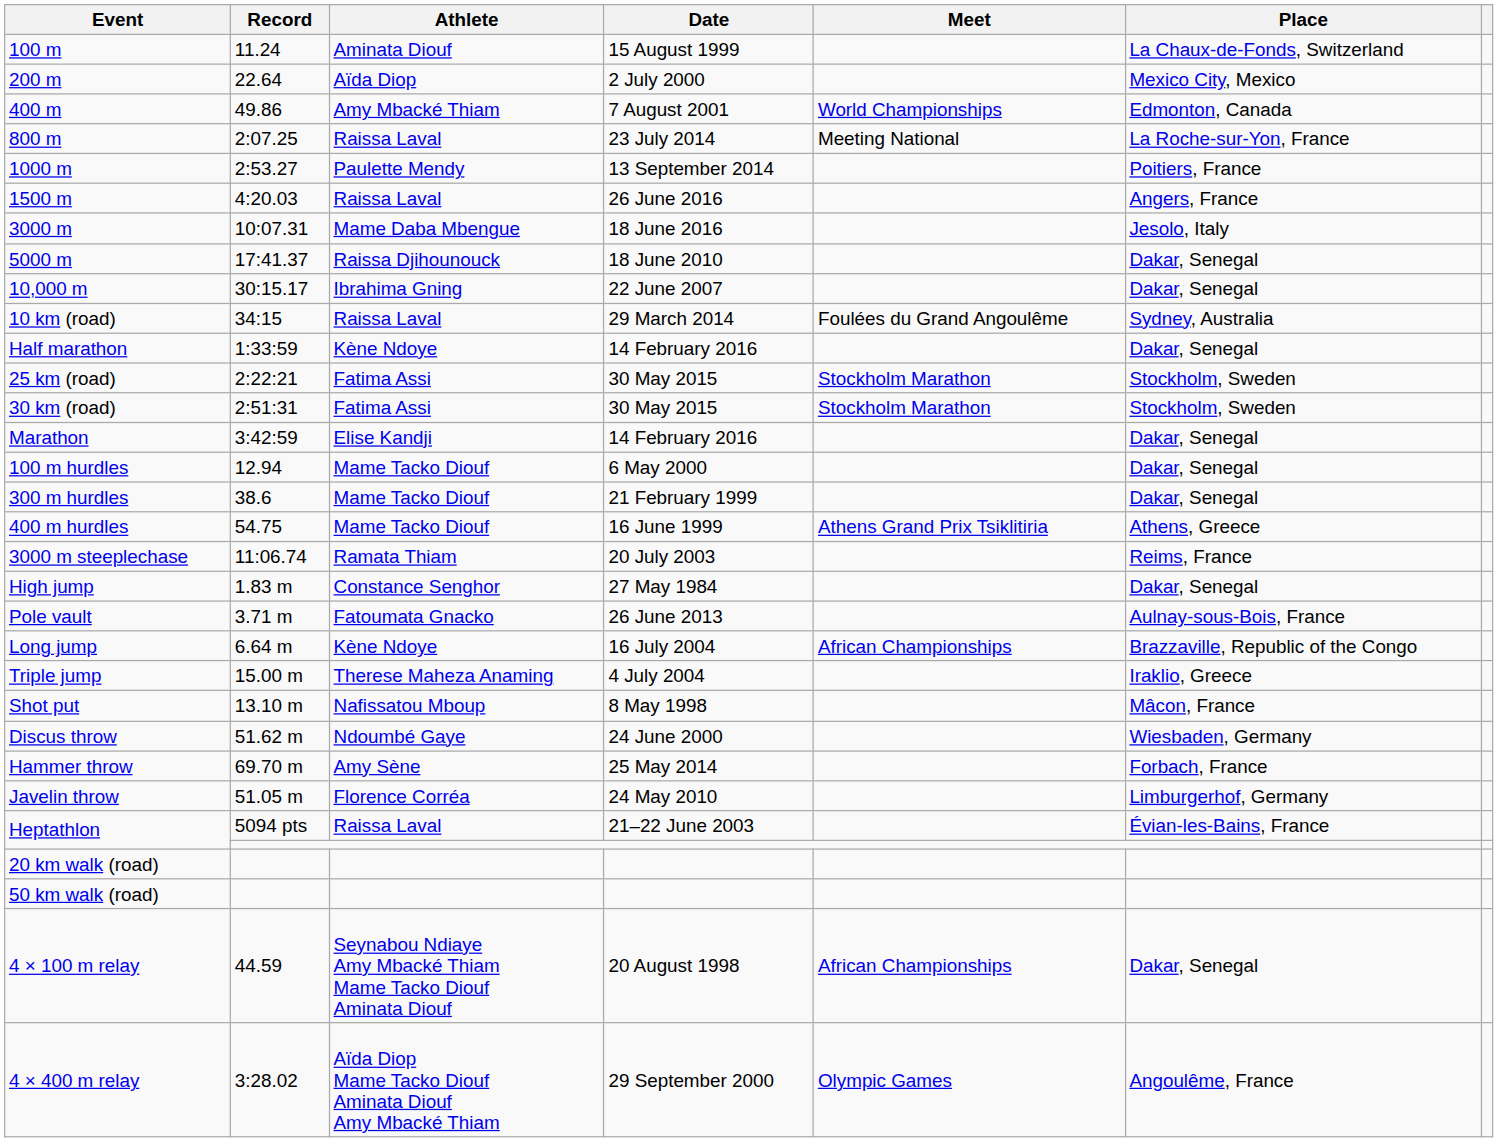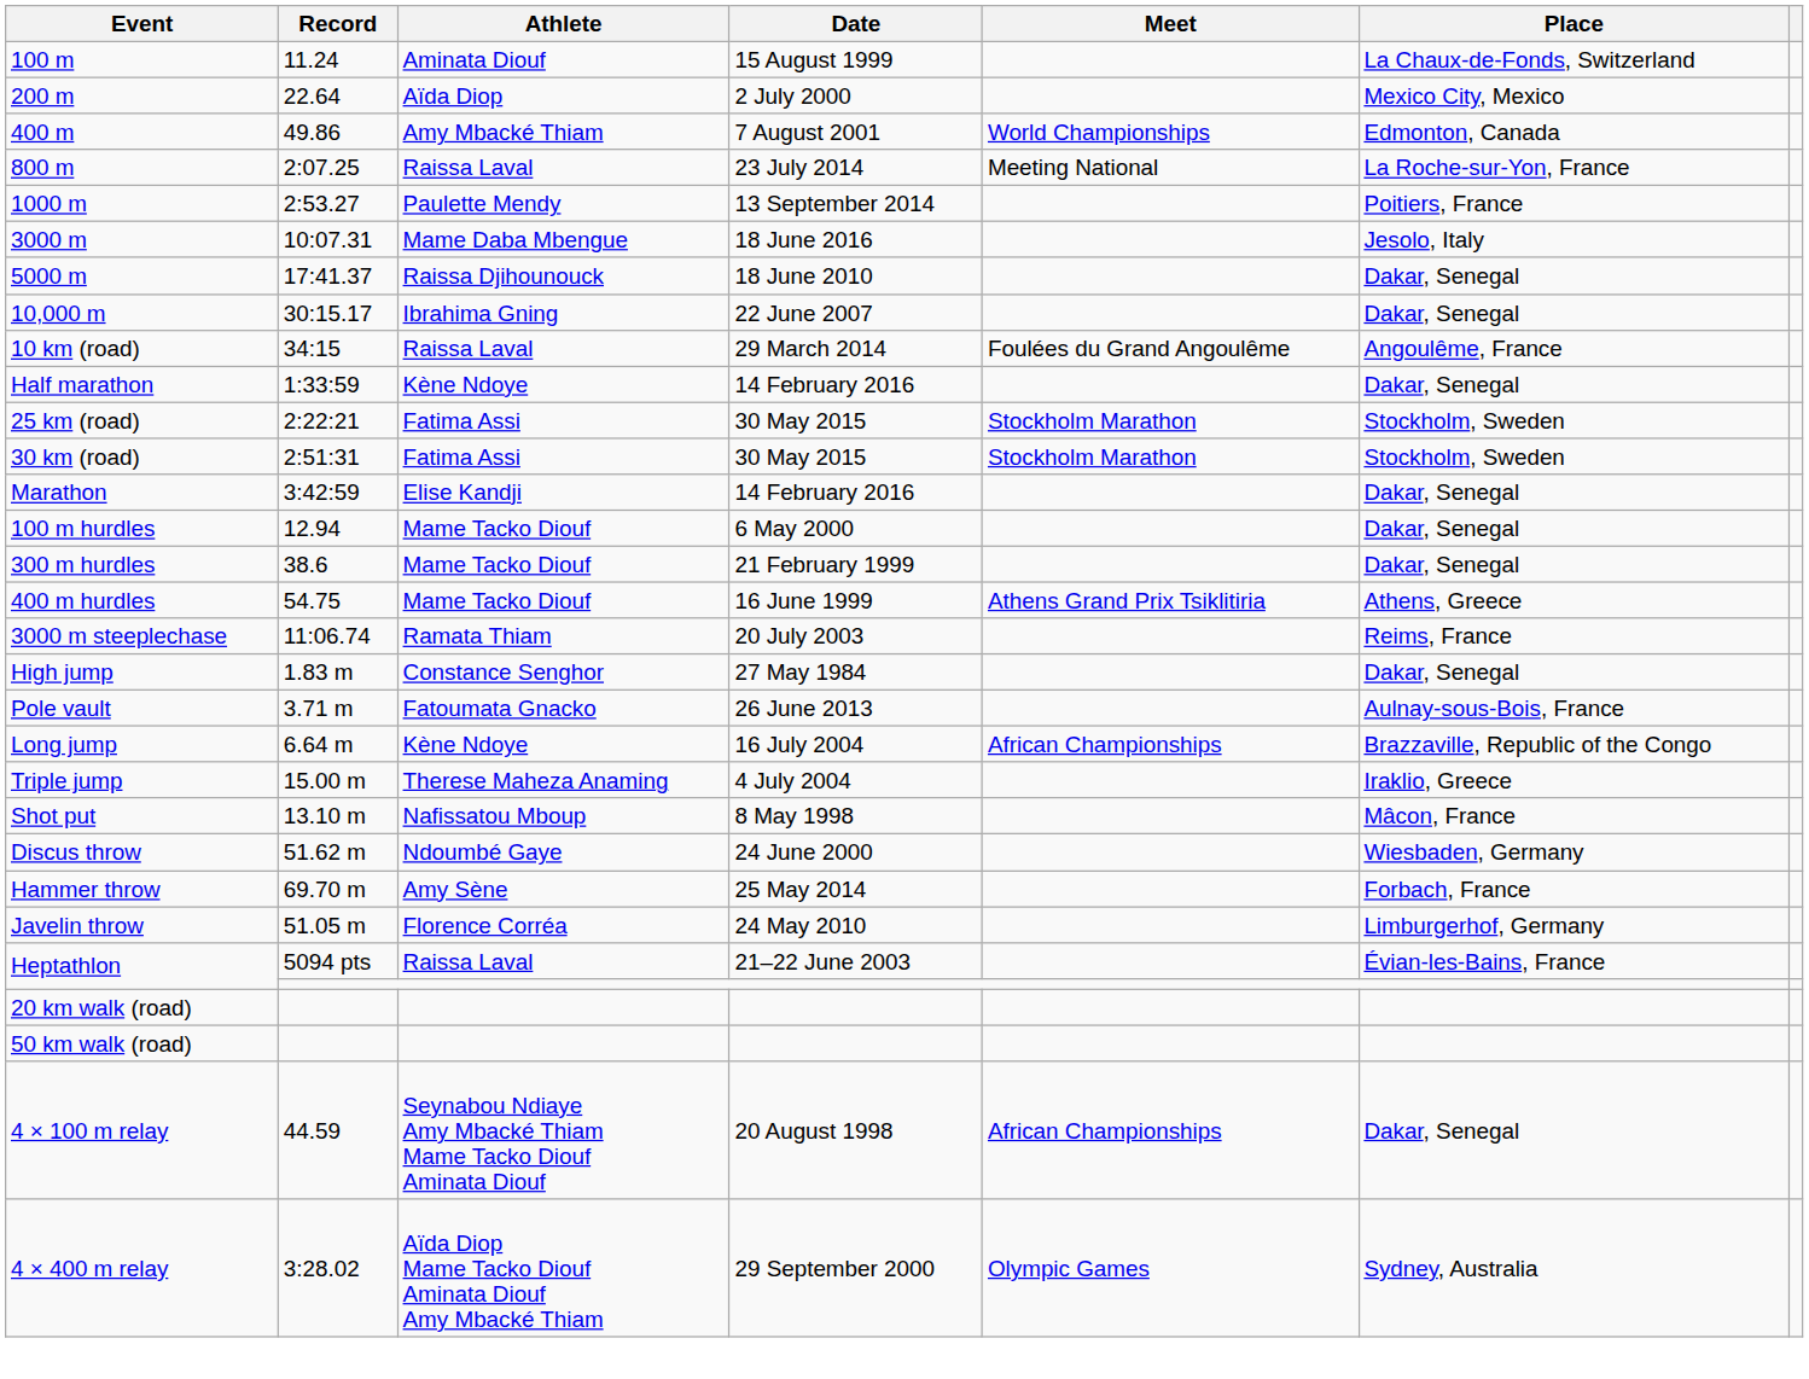 <table class="wikitable" style="font-size:95%; width: 95%;">
 <tr>
 <th>Event</th>
 <th>Record</th>
 <th>Athlete</th>
 <th>Date</th>
 <th>Meet</th>
 <th>Place</th>
 <th></th>
 </tr>
 <tr>
 <td><a href='#'>100 m</a></td>
 <td>11.24 </td>
 <td><a href='#'>Aminata Diouf</a></td>
 <td>15 August 1999</td>
 <td></td>
 <td><a href='#'>La Chaux-de-Fonds</a>, Switzerland</td>
 <td></td>
 </tr>
 <tr>
 <td><a href='#'>200 m</a></td>
 <td>22.64 </td>
 <td><a href='#'>Aïda Diop</a></td>
 <td>2 July 2000</td>
 <td></td>
 <td><a href='#'>Mexico City</a>, Mexico</td>
 <td></td>
 </tr>
 <tr>
 <td><a href='#'>400 m</a></td>
 <td>49.86</td>
 <td><a href='#'>Amy Mbacké Thiam</a></td>
 <td>7 August 2001</td>
 <td><a href='#'>World Championships</a></td>
 <td><a href='#'>Edmonton</a>, Canada</td>
 <td></td>
 </tr>
 <tr>
 <td><a href='#'>800 m</a></td>
 <td>2:07.25</td>
 <td><a href='#'>Raissa Laval</a></td>
 <td>23 July 2014</td>
 <td>Meeting National</td>
 <td><a href='#'>La Roche-sur-Yon</a>, France</td>
 <td></td>
 </tr>
 <tr>
 <td><a href='#'>1000 m</a></td>
 <td>2:53.27</td>
 <td><a href='#'>Paulette Mendy</a></td>
 <td>13 September 2014</td>
 <td></td>
 <td><a href='#'>Poitiers</a>, France</td>
 <td></td>
 </tr>
 <tr>
-<td><a href='#'>1500 m</a></td>
-<td>4:20.03</td>
-<td><a href='#'>Raissa Laval</a></td>
-<td>26 June 2016</td>
-<td></td>
-<td><a href='#'>Angers</a>, France</td>
-<td></td>
-</tr>
-<tr>
 <td><a href='#'>3000 m</a></td>
 <td>10:07.31</td>
 <td><a href='#'>Mame Daba Mbengue</a></td>
 <td>18 June 2016</td>
 <td></td>
 <td><a href='#'>Jesolo</a>, Italy</td>
 <td></td>
 </tr>
 <tr>
 <td><a href='#'>5000 m</a></td>
 <td>17:41.37</td>
 <td><a href='#'>Raissa Djihounouck</a></td>
 <td>18 June 2010</td>
 <td></td>
 <td><a href='#'>Dakar</a>, Senegal</td>
 <td></td>
 </tr>
 <tr>
 <td><a href='#'>10,000 m</a></td>
 <td>30:15.17</td>
 <td><a href='#'>Ibrahima Gning</a></td>
 <td>22 June 2007</td>
 <td></td>
 <td><a href='#'>Dakar</a>, Senegal</td>
 <td></td>
 </tr>
 <tr>
 <td><a href='#'>10 km</a> (road)</td>
 <td>34:15</td>
 <td><a href='#'>Raissa Laval</a></td>
 <td>29 March 2014</td>
 <td>Foulées du Grand Angoulême</td>
-<td><a href='#'>Sydney</a>, Australia</td>
+<td><a href='#'>Angoulême</a>, France</td>
 <td></td>
 </tr>
 <tr>
 <td><a href='#'>Half marathon</a></td>
 <td>1:33:59</td>
 <td><a href='#'>Kène Ndoye</a></td>
 <td>14 February 2016</td>
 <td></td>
 <td><a href='#'>Dakar</a>, Senegal</td>
 <td></td>
 </tr>
 <tr>
 <td><a href='#'>25 km</a> (road)</td>
 <td>2:22:21</td>
 <td><a href='#'>Fatima Assi</a></td>
 <td>30 May 2015</td>
 <td><a href='#'>Stockholm Marathon</a></td>
 <td><a href='#'>Stockholm</a>, Sweden</td>
 <td></td>
 </tr>
 <tr>
 <td><a href='#'>30 km</a> (road)</td>
 <td>2:51:31</td>
 <td><a href='#'>Fatima Assi</a></td>
 <td>30 May 2015</td>
 <td><a href='#'>Stockholm Marathon</a></td>
 <td><a href='#'>Stockholm</a>, Sweden</td>
 <td></td>
 </tr>
 <tr>
 <td><a href='#'>Marathon</a></td>
 <td>3:42:59</td>
 <td><a href='#'>Elise Kandji</a></td>
 <td>14 February 2016</td>
 <td></td>
 <td><a href='#'>Dakar</a>, Senegal</td>
 <td></td>
 </tr>
 <tr>
 <td><a href='#'>100 m hurdles</a></td>
 <td>12.94 </td>
 <td><a href='#'>Mame Tacko Diouf</a></td>
 <td>6 May 2000</td>
 <td></td>
 <td><a href='#'>Dakar</a>, Senegal</td>
 <td></td>
 </tr>
 <tr>
 <td><a href='#'>300 m hurdles</a></td>
 <td>38.6 </td>
 <td><a href='#'>Mame Tacko Diouf</a></td>
 <td>21 February 1999</td>
 <td></td>
 <td><a href='#'>Dakar</a>, Senegal</td>
 <td></td>
 </tr>
 <tr>
 <td><a href='#'>400 m hurdles</a></td>
 <td>54.75</td>
 <td><a href='#'>Mame Tacko Diouf</a></td>
 <td>16 June 1999</td>
 <td><a href='#'>Athens Grand Prix Tsiklitiria</a></td>
 <td><a href='#'>Athens</a>, Greece</td>
 <td></td>
 </tr>
 <tr>
 <td><a href='#'>3000 m steeplechase</a></td>
 <td>11:06.74</td>
 <td><a href='#'>Ramata Thiam</a></td>
 <td>20 July 2003</td>
 <td></td>
 <td><a href='#'>Reims</a>, France</td>
 <td></td>
 </tr>
 <tr>
 <td><a href='#'>High jump</a></td>
 <td>1.83 m</td>
 <td><a href='#'>Constance Senghor</a></td>
 <td>27 May 1984</td>
 <td></td>
 <td><a href='#'>Dakar</a>, Senegal</td>
 <td></td>
 </tr>
 <tr>
 <td><a href='#'>Pole vault</a></td>
 <td>3.71 m</td>
 <td><a href='#'>Fatoumata Gnacko</a></td>
 <td>26 June 2013</td>
 <td></td>
 <td><a href='#'>Aulnay-sous-Bois</a>, France</td>
 <td></td>
 </tr>
 <tr>
 <td><a href='#'>Long jump</a></td>
 <td>6.64 m </td>
 <td><a href='#'>Kène Ndoye</a></td>
 <td>16 July 2004</td>
 <td><a href='#'>African Championships</a></td>
 <td><a href='#'>Brazzaville</a>, Republic of the Congo</td>
 <td></td>
 </tr>
 <tr>
 <td><a href='#'>Triple jump</a></td>
 <td>15.00 m </td>
 <td><a href='#'>Therese Maheza Anaming</a></td>
 <td>4 July 2004</td>
 <td></td>
 <td><a href='#'>Iraklio</a>, Greece</td>
 <td></td>
 </tr>
 <tr>
 <td><a href='#'>Shot put</a></td>
 <td>13.10 m</td>
 <td><a href='#'>Nafissatou Mboup</a></td>
 <td>8 May 1998</td>
 <td></td>
 <td><a href='#'>Mâcon</a>, France</td>
 <td></td>
 </tr>
 <tr>
 <td><a href='#'>Discus throw</a></td>
 <td>51.62 m</td>
 <td><a href='#'>Ndoumbé Gaye</a></td>
 <td>24 June 2000</td>
 <td></td>
 <td><a href='#'>Wiesbaden</a>, Germany</td>
 <td></td>
 </tr>
 <tr>
 <td><a href='#'>Hammer throw</a></td>
 <td>69.70 m</td>
 <td><a href='#'>Amy Sène</a></td>
 <td>25 May 2014</td>
 <td></td>
 <td><a href='#'>Forbach</a>, France</td>
 <td></td>
 </tr>
 <tr>
 <td><a href='#'>Javelin throw</a></td>
 <td>51.05 m</td>
 <td><a href='#'>Florence Corréa</a></td>
 <td>24 May 2010</td>
 <td></td>
 <td><a href='#'>Limburgerhof</a>, Germany</td>
 <td></td>
 </tr>
 <tr>
 <td rowspan=2><a href='#'>Heptathlon</a></td>
 <td>5094 pts</td>
 <td><a href='#'>Raissa Laval</a></td>
 <td>21–22 June 2003</td>
 <td></td>
 <td><a href='#'>Évian-les-Bains</a>, France</td>
 <td></td>
 </tr>
 <tr>
 <td colspan=5></td>
 <td></td>
 </tr>
 <tr>
 <td><a href='#'>20 km walk</a> (road)</td>
 <td></td>
 <td></td>
 <td></td>
 <td></td>
 <td></td>
 <td></td>
 </tr>
 <tr>
 <td><a href='#'>50 km walk</a> (road)</td>
 <td></td>
 <td></td>
 <td></td>
 <td></td>
 <td></td>
 <td></td>
 </tr>
 <tr>
 <td><a href='#'>4 × 100 m relay</a></td>
 <td>44.59</td>
 <td><br><a href='#'>Seynabou Ndiaye</a><br><a href='#'>Amy Mbacké Thiam</a><br><a href='#'>Mame Tacko Diouf</a><br><a href='#'>Aminata Diouf</a></td>
 <td>20 August 1998</td>
 <td><a href='#'>African Championships</a></td>
 <td><a href='#'>Dakar</a>, Senegal</td>
 <td></td>
 </tr>
 <tr>
 <td><a href='#'>4 × 400 m relay</a></td>
 <td>3:28.02</td>
 <td><br><a href='#'>Aïda Diop</a><br><a href='#'>Mame Tacko Diouf</a><br><a href='#'>Aminata Diouf</a><br><a href='#'>Amy Mbacké Thiam</a></td>
 <td>29 September 2000</td>
 <td><a href='#'>Olympic Games</a></td>
-<td><a href='#'>Angoulême</a>, France</td>
+<td><a href='#'>Sydney</a>, Australia</td>
 <td></td>
 </tr>
 </table>
